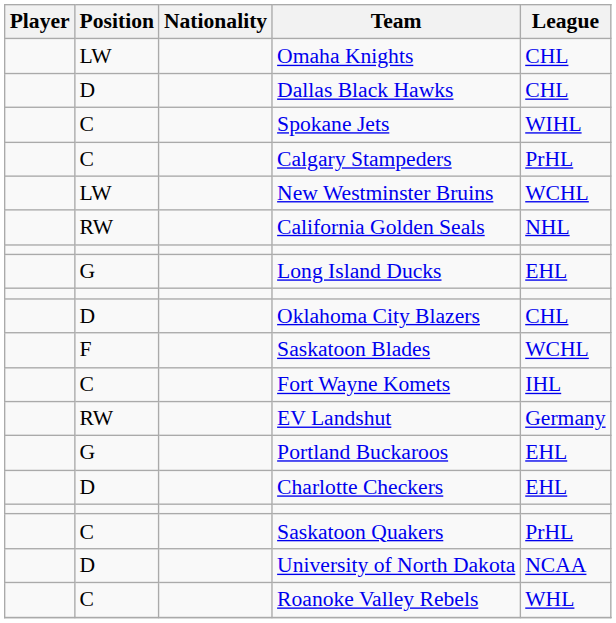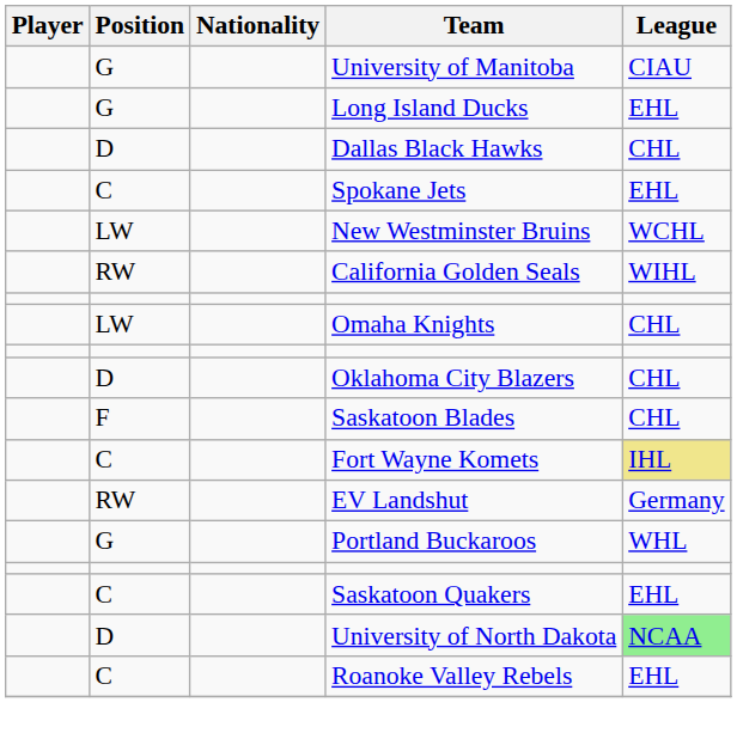 <table class="wikitable sortable">
 <tr>
 <th colspan=1>Player</th>
 <th colspan=1>Position</th>
 <th colspan=1>Nationality</th>
 <th colspan=1>Team</th>
 <th colspan=1>League</th>
 </tr>
 <tr>
 <td></td>
-<td>LW</td>
+<td>G</td>
 <td></td>
-<td><a href='#'>Omaha Knights</a></td>
-<td><a href='#'>CHL</a></td>
+<td><a href='#'>University of Manitoba</a></td>
+<td><a href='#'>CIAU</a></td>
+</tr>
+<tr>
+<td></td>
+<td>G</td>
+<td></td>
+<td><a href='#'>Long Island Ducks</a></td>
+<td><a href='#'>EHL</a></td>
 </tr>
 <tr>
 <td></td>
 <td>D</td>
 <td></td>
 <td><a href='#'>Dallas Black Hawks</a></td>
 <td><a href='#'>CHL</a></td>
 </tr>
 <tr>
 <td></td>
 <td>C</td>
 <td></td>
 <td><a href='#'>Spokane Jets</a></td>
-<td><a href='#'>WIHL</a></td>
-</tr>
-<tr>
-<td></td>
-<td>C</td>
-<td></td>
-<td><a href='#'>Calgary Stampeders</a></td>
-<td><a href='#'>PrHL</a></td>
+<td><a href='#'>EHL</a></td>
 </tr>
 <tr>
 <td></td>
 <td>LW</td>
 <td></td>
 <td><a href='#'>New Westminster Bruins</a></td>
 <td><a href='#'>WCHL</a></td>
 </tr>
 <tr>
 <td></td>
 <td>RW</td>
 <td></td>
 <td><a href='#'>California Golden Seals</a></td>
-<td><a href='#'>NHL</a></td>
+<td><a href='#'>WIHL</a></td>
 </tr>
 <tr>
 <td></td>
 <td></td>
 <td></td>
 <td></td>
 <td></td>
 </tr>
 <tr>
 <td></td>
-<td>G</td>
+<td>LW</td>
 <td></td>
-<td><a href='#'>Long Island Ducks</a></td>
-<td><a href='#'>EHL</a></td>
+<td><a href='#'>Omaha Knights</a></td>
+<td><a href='#'>CHL</a></td>
 </tr>
 <tr>
 <td></td>
 <td></td>
 <td></td>
 <td></td>
 <td></td>
 </tr>
 <tr>
 <td></td>
 <td>D</td>
 <td></td>
 <td><a href='#'>Oklahoma City Blazers</a></td>
 <td><a href='#'>CHL</a></td>
 </tr>
 <tr>
 <td></td>
 <td>F</td>
 <td></td>
 <td><a href='#'>Saskatoon Blades</a></td>
-<td><a href='#'>WCHL</a></td>
+<td><a href='#'>CHL</a></td>
 </tr>
 <tr>
 <td></td>
 <td>C</td>
 <td></td>
 <td><a href='#'>Fort Wayne Komets</a></td>
-<td><a href='#'>IHL</a></td>
+<td style="background: khaki;"><a href='#'>IHL</a></td>
 </tr>
 <tr>
 <td></td>
 <td>RW</td>
 <td></td>
 <td><a href='#'>EV Landshut</a></td>
 <td><a href='#'>Germany</a></td>
 </tr>
 <tr>
 <td></td>
 <td>G</td>
 <td></td>
 <td><a href='#'>Portland Buckaroos</a></td>
-<td><a href='#'>EHL</a></td>
-</tr>
-<tr>
-<td></td>
-<td>D</td>
-<td></td>
-<td><a href='#'>Charlotte Checkers</a></td>
-<td><a href='#'>EHL</a></td>
+<td><a href='#'>WHL</a></td>
 </tr>
 <tr>
 <td></td>
 <td></td>
 <td></td>
 <td></td>
 <td></td>
 </tr>
 <tr>
 <td></td>
 <td>C</td>
 <td></td>
 <td><a href='#'>Saskatoon Quakers</a></td>
-<td><a href='#'>PrHL</a></td>
+<td><a href='#'>EHL</a></td>
 </tr>
 <tr>
 <td></td>
 <td>D</td>
 <td></td>
 <td><a href='#'>University of North Dakota</a></td>
-<td><a href='#'>NCAA</a></td>
+<td style="background: lightgreen;"><a href='#'>NCAA</a></td>
 </tr>
 <tr>
 <td></td>
 <td>C</td>
 <td></td>
 <td><a href='#'>Roanoke Valley Rebels</a></td>
-<td><a href='#'>WHL</a></td>
+<td><a href='#'>EHL</a></td>
 </tr>
 <tr>
 </tr>
 </table>
